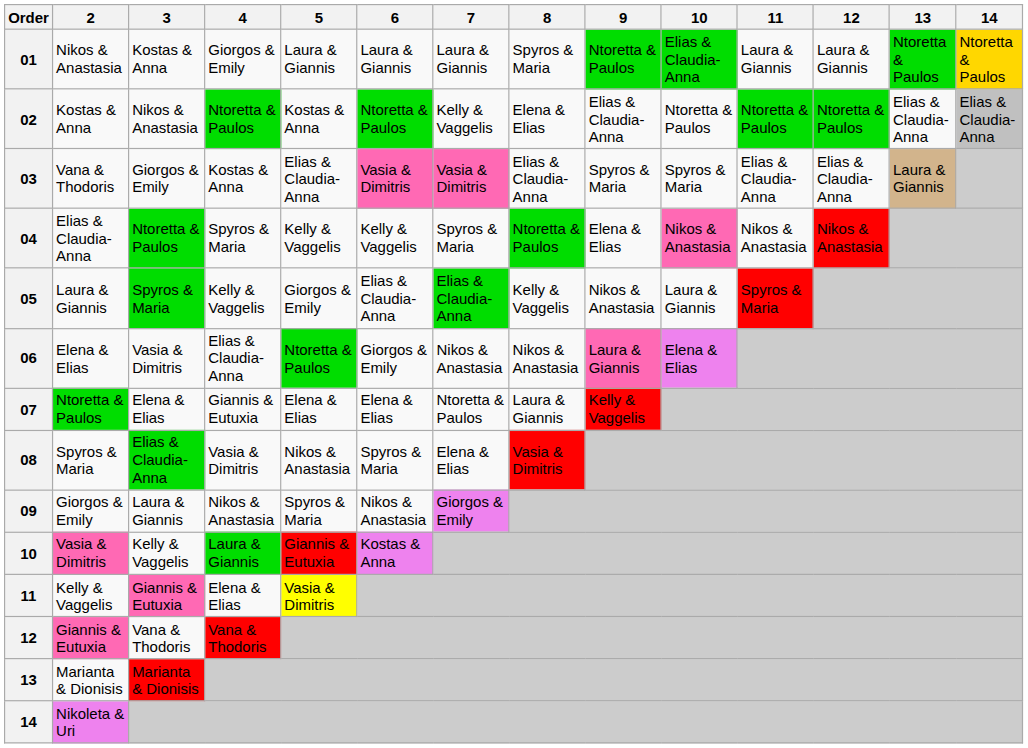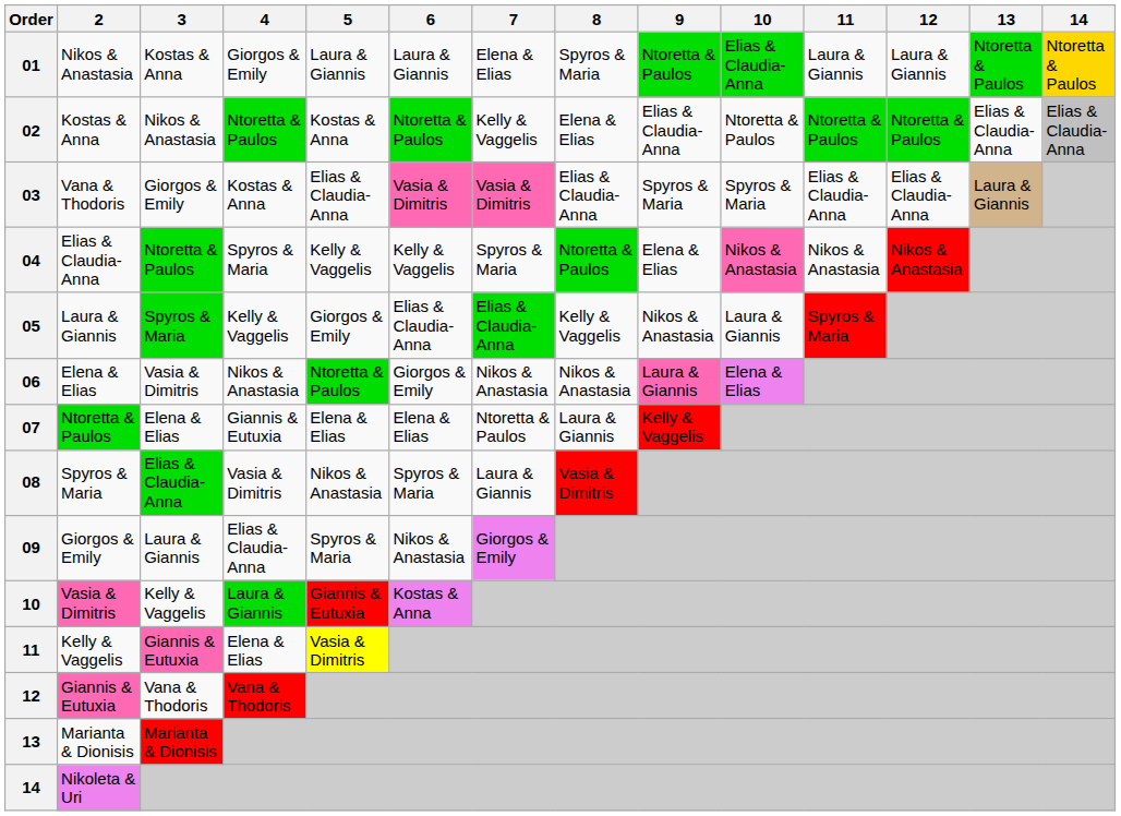 <table class="wikitable" style="text-align:left; font-size:80%; line-height:15px;">
 <tr>
 <th>Order</th>
 <th>2</th>
 <th>3</th>
 <th>4</th>
 <th>5</th>
 <th>6</th>
 <th>7</th>
 <th>8</th>
 <th>9</th>
 <th>10</th>
 <th>11</th>
 <th>12</th>
 <th>13</th>
 <th>14</th>
 </tr>
 <tr>
 <th>01</th>
 <td>Nikos & Anastasia</td>
 <td>Kostas & Anna</td>
 <td>Giorgos & Emily</td>
 <td>Laura & Giannis</td>
 <td>Laura & Giannis</td>
-<td>Laura & Giannis</td>
+<td>Elena & Elias</td>
 <td>Spyros & Maria</td>
 <td bgcolor="#00DD00">Ntoretta & Paulos</td>
 <td bgcolor="#00DD00">Elias & Claudia-Anna</td>
 <td>Laura & Giannis</td>
 <td>Laura & Giannis</td>
 <td bgcolor="#00DD00">Ntoretta & Paulos</td>
 <td bgcolor="gold">Ntoretta & Paulos</td>
 </tr>
 <tr>
 <th>02</th>
 <td>Kostas & Anna</td>
 <td>Nikos & Anastasia</td>
 <td bgcolor="#00DD00">Ntoretta & Paulos</td>
 <td>Kostas & Anna</td>
 <td bgcolor="#00DD00">Ntoretta & Paulos</td>
 <td>Kelly & Vaggelis</td>
 <td>Elena & Elias</td>
 <td>Elias & Claudia-Anna</td>
 <td>Ntoretta & Paulos</td>
 <td bgcolor="#00DD00">Ntoretta & Paulos</td>
 <td bgcolor="#00DD00">Ntoretta & Paulos</td>
 <td>Elias & Claudia-Anna</td>
 <td bgcolor="silver">Elias & Claudia-Anna</td>
 </tr>
 <tr>
 <th>03</th>
 <td>Vana & Thodoris</td>
 <td>Giorgos & Emily</td>
 <td>Kostas & Anna</td>
 <td>Elias & Claudia-Anna</td>
 <td bgcolor="hotpink">Vasia & Dimitris</td>
 <td bgcolor="hotpink">Vasia & Dimitris</td>
 <td>Elias & Claudia-Anna</td>
 <td>Spyros & Maria</td>
 <td>Spyros & Maria</td>
 <td>Elias & Claudia-Anna</td>
 <td>Elias & Claudia-Anna</td>
 <td bgcolor="tan">Laura & Giannis</td>
 <td style="background:#ccc;" colspan="1"></td>
 </tr>
 <tr>
 <th>04</th>
 <td>Elias & Claudia-Anna</td>
 <td bgcolor="#00DD00">Ntoretta & Paulos</td>
 <td>Spyros & Maria</td>
 <td>Kelly & Vaggelis</td>
 <td>Kelly & Vaggelis</td>
 <td>Spyros & Maria</td>
 <td bgcolor="#00DD00">Ntoretta & Paulos</td>
 <td>Elena & Elias</td>
 <td bgcolor="hotpink">Nikos & Anastasia</td>
 <td>Nikos & Anastasia</td>
 <td bgcolor="red">Nikos & Anastasia</td>
 <td style="background:#ccc;" colspan="2"></td>
 </tr>
 <tr>
 <th>05</th>
 <td>Laura & Giannis</td>
 <td bgcolor="#00DD00">Spyros & Maria</td>
 <td>Kelly & Vaggelis</td>
 <td>Giorgos & Emily</td>
 <td>Elias & Claudia-Anna</td>
 <td bgcolor="#00DD00">Elias & Claudia-Anna</td>
 <td>Kelly & Vaggelis</td>
 <td>Nikos & Anastasia</td>
 <td>Laura & Giannis</td>
 <td bgcolor="red">Spyros & Maria</td>
 <td style="background:#ccc;" colspan="3"></td>
 </tr>
 <tr>
 <th>06</th>
 <td>Elena & Elias</td>
 <td>Vasia & Dimitris</td>
-<td>Elias & Claudia-Anna</td>
+<td>Nikos & Anastasia</td>
 <td bgcolor="#00DD00">Ntoretta & Paulos</td>
 <td>Giorgos & Emily</td>
 <td>Nikos & Anastasia</td>
 <td>Nikos & Anastasia</td>
 <td bgcolor="hotpink">Laura & Giannis</td>
 <td bgcolor="violet">Elena & Elias</td>
 <td style="background:#ccc;" colspan="4"></td>
 </tr>
 <tr>
 <th>07</th>
 <td bgcolor="#00DD00">Ntoretta & Paulos</td>
 <td>Elena & Elias</td>
 <td>Giannis & Eutuxia</td>
 <td>Elena & Elias</td>
 <td>Elena & Elias</td>
 <td>Ntoretta & Paulos</td>
 <td>Laura & Giannis</td>
 <td bgcolor="red">Kelly & Vaggelis</td>
 <td style="background:#ccc;" colspan="5"></td>
 </tr>
 <tr>
 <th>08</th>
 <td>Spyros & Maria</td>
 <td bgcolor="#00DD00">Elias & Claudia-Anna</td>
 <td>Vasia & Dimitris</td>
 <td>Nikos & Anastasia</td>
 <td>Spyros & Maria</td>
-<td>Elena & Elias</td>
+<td>Laura & Giannis</td>
 <td bgcolor="red">Vasia & Dimitris</td>
 <td style="background:#ccc;" colspan="6"></td>
 </tr>
 <tr>
 <th>09</th>
 <td>Giorgos & Emily</td>
 <td>Laura & Giannis</td>
-<td>Nikos & Anastasia</td>
+<td>Elias & Claudia-Anna</td>
 <td>Spyros & Maria</td>
 <td>Nikos & Anastasia</td>
 <td bgcolor="violet">Giorgos & Emily</td>
 <td style="background:#ccc;" colspan="7"></td>
 </tr>
 <tr>
 <th>10</th>
 <td bgcolor="hotpink">Vasia & Dimitris</td>
 <td>Kelly & Vaggelis</td>
 <td bgcolor="#00DD00">Laura & Giannis</td>
 <td bgcolor="red">Giannis & Eutuxia</td>
 <td bgcolor="violet">Kostas & Anna</td>
 <td style="background:#ccc;" colspan="8"></td>
 </tr>
 <tr>
 <th>11</th>
 <td>Kelly & Vaggelis</td>
 <td bgcolor="hotpink">Giannis & Eutuxia</td>
 <td>Elena & Elias</td>
 <td bgcolor="yellow">Vasia & Dimitris</td>
 <td style="background:#ccc;" colspan="9"></td>
 </tr>
 <tr>
 <th>12</th>
 <td bgcolor="hotpink">Giannis & Eutuxia</td>
 <td>Vana & Thodoris</td>
 <td bgcolor="red">Vana & Thodoris</td>
 <td style="background:#ccc;" colspan="10"></td>
 </tr>
 <tr>
 <th>13</th>
 <td>Marianta & Dionisis</td>
 <td bgcolor="red">Marianta & Dionisis</td>
 <td style="background:#ccc;" colspan="11"></td>
 </tr>
 <tr>
 <th>14</th>
 <td bgcolor="violet">Nikoleta & Uri</td>
 <td style="background:#ccc;" colspan="12"></td>
 </tr>
 </table>
